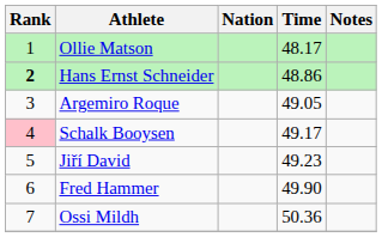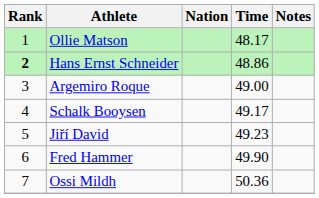 <table class="wikitable sortable" style="text-align:center">
 <tr>
 <th>Rank</th>
 <th>Athlete</th>
 <th>Nation</th>
 <th>Time</th>
 <th>Notes</th>
 </tr>
 <tr bgcolor=bbf3bb>
 <td>1</td>
 <td align=left><a href='#'>Ollie Matson</a></td>
 <td align=left></td>
 <td>48.17</td>
 <td></td>
 </tr>
 <tr bgcolor=bbf3bb>
 <td><strong>2</strong></td>
 <td align=left><a href='#'>Hans Ernst Schneider</a></td>
 <td align=left></td>
 <td>48.86</td>
 <td></td>
 </tr>
 <tr>
 <td>3</td>
 <td align=left><a href='#'>Argemiro Roque</a></td>
 <td align=left></td>
-<td>49.05</td>
+<td>49.00</td>
 <td></td>
 </tr>
 <tr>
-<td style="background: pink;">4</td>
+<td>4</td>
 <td align=left><a href='#'>Schalk Booysen</a></td>
 <td align=left></td>
 <td>49.17</td>
 <td></td>
 </tr>
 <tr>
 <td>5</td>
 <td align=left><a href='#'>Jiří David</a></td>
 <td align=left></td>
 <td>49.23</td>
 <td></td>
 </tr>
 <tr>
 <td>6</td>
 <td align=left><a href='#'>Fred Hammer</a></td>
 <td align=left></td>
 <td>49.90</td>
 <td></td>
 </tr>
 <tr>
 <td>7</td>
 <td align=left><a href='#'>Ossi Mildh</a></td>
 <td align=left></td>
 <td>50.36</td>
 <td></td>
 </tr>
 <tr>
 </tr>
 </table>
